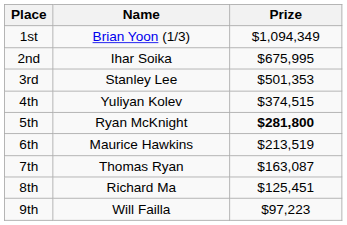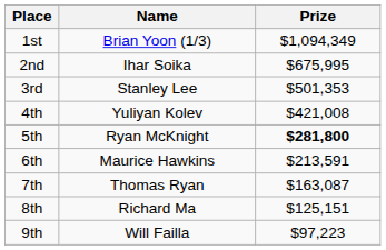 <table class="wikitable">
 <tr>
 <th width="50">Place</th>
 <th width="200">Name</th>
 <th width="125">Prize</th>
 </tr>
 <tr>
 <td align = "center">1st</td>
 <td align = "center"><a href='#'>Brian Yoon</a> (1/3)</td>
 <td align = "center">$1,094,349</td>
 </tr>
 <tr>
 <td align = "center">2nd</td>
 <td align = "center">Ihar Soika</td>
 <td align = "center">$675,995</td>
 </tr>
 <tr>
 <td align = "center">3rd</td>
 <td align = "center">Stanley Lee</td>
 <td align = "center">$501,353</td>
 </tr>
 <tr>
 <td align = "center">4th</td>
 <td align = "center">Yuliyan Kolev</td>
-<td align = "center">$374,515</td>
+<td align = "center">$421,008</td>
 </tr>
 <tr>
 <td align = "center">5th</td>
 <td align = "center">Ryan McKnight</td>
 <td align = "center"><strong>$281,800</strong></td>
 </tr>
 <tr>
 <td align = "center">6th</td>
 <td align = "center">Maurice Hawkins</td>
-<td align = "center">$213,519</td>
+<td align = "center">$213,591</td>
 </tr>
 <tr>
 <td align = "center">7th</td>
 <td align = "center">Thomas Ryan</td>
 <td align = "center">$163,087</td>
 </tr>
 <tr>
 <td align = "center">8th</td>
 <td align = "center">Richard Ma</td>
-<td align = "center">$125,451</td>
+<td align = "center">$125,151</td>
 </tr>
 <tr>
 <td align = "center">9th</td>
 <td align = "center">Will Failla</td>
 <td align = "center">$97,223</td>
 </tr>
 </table>
